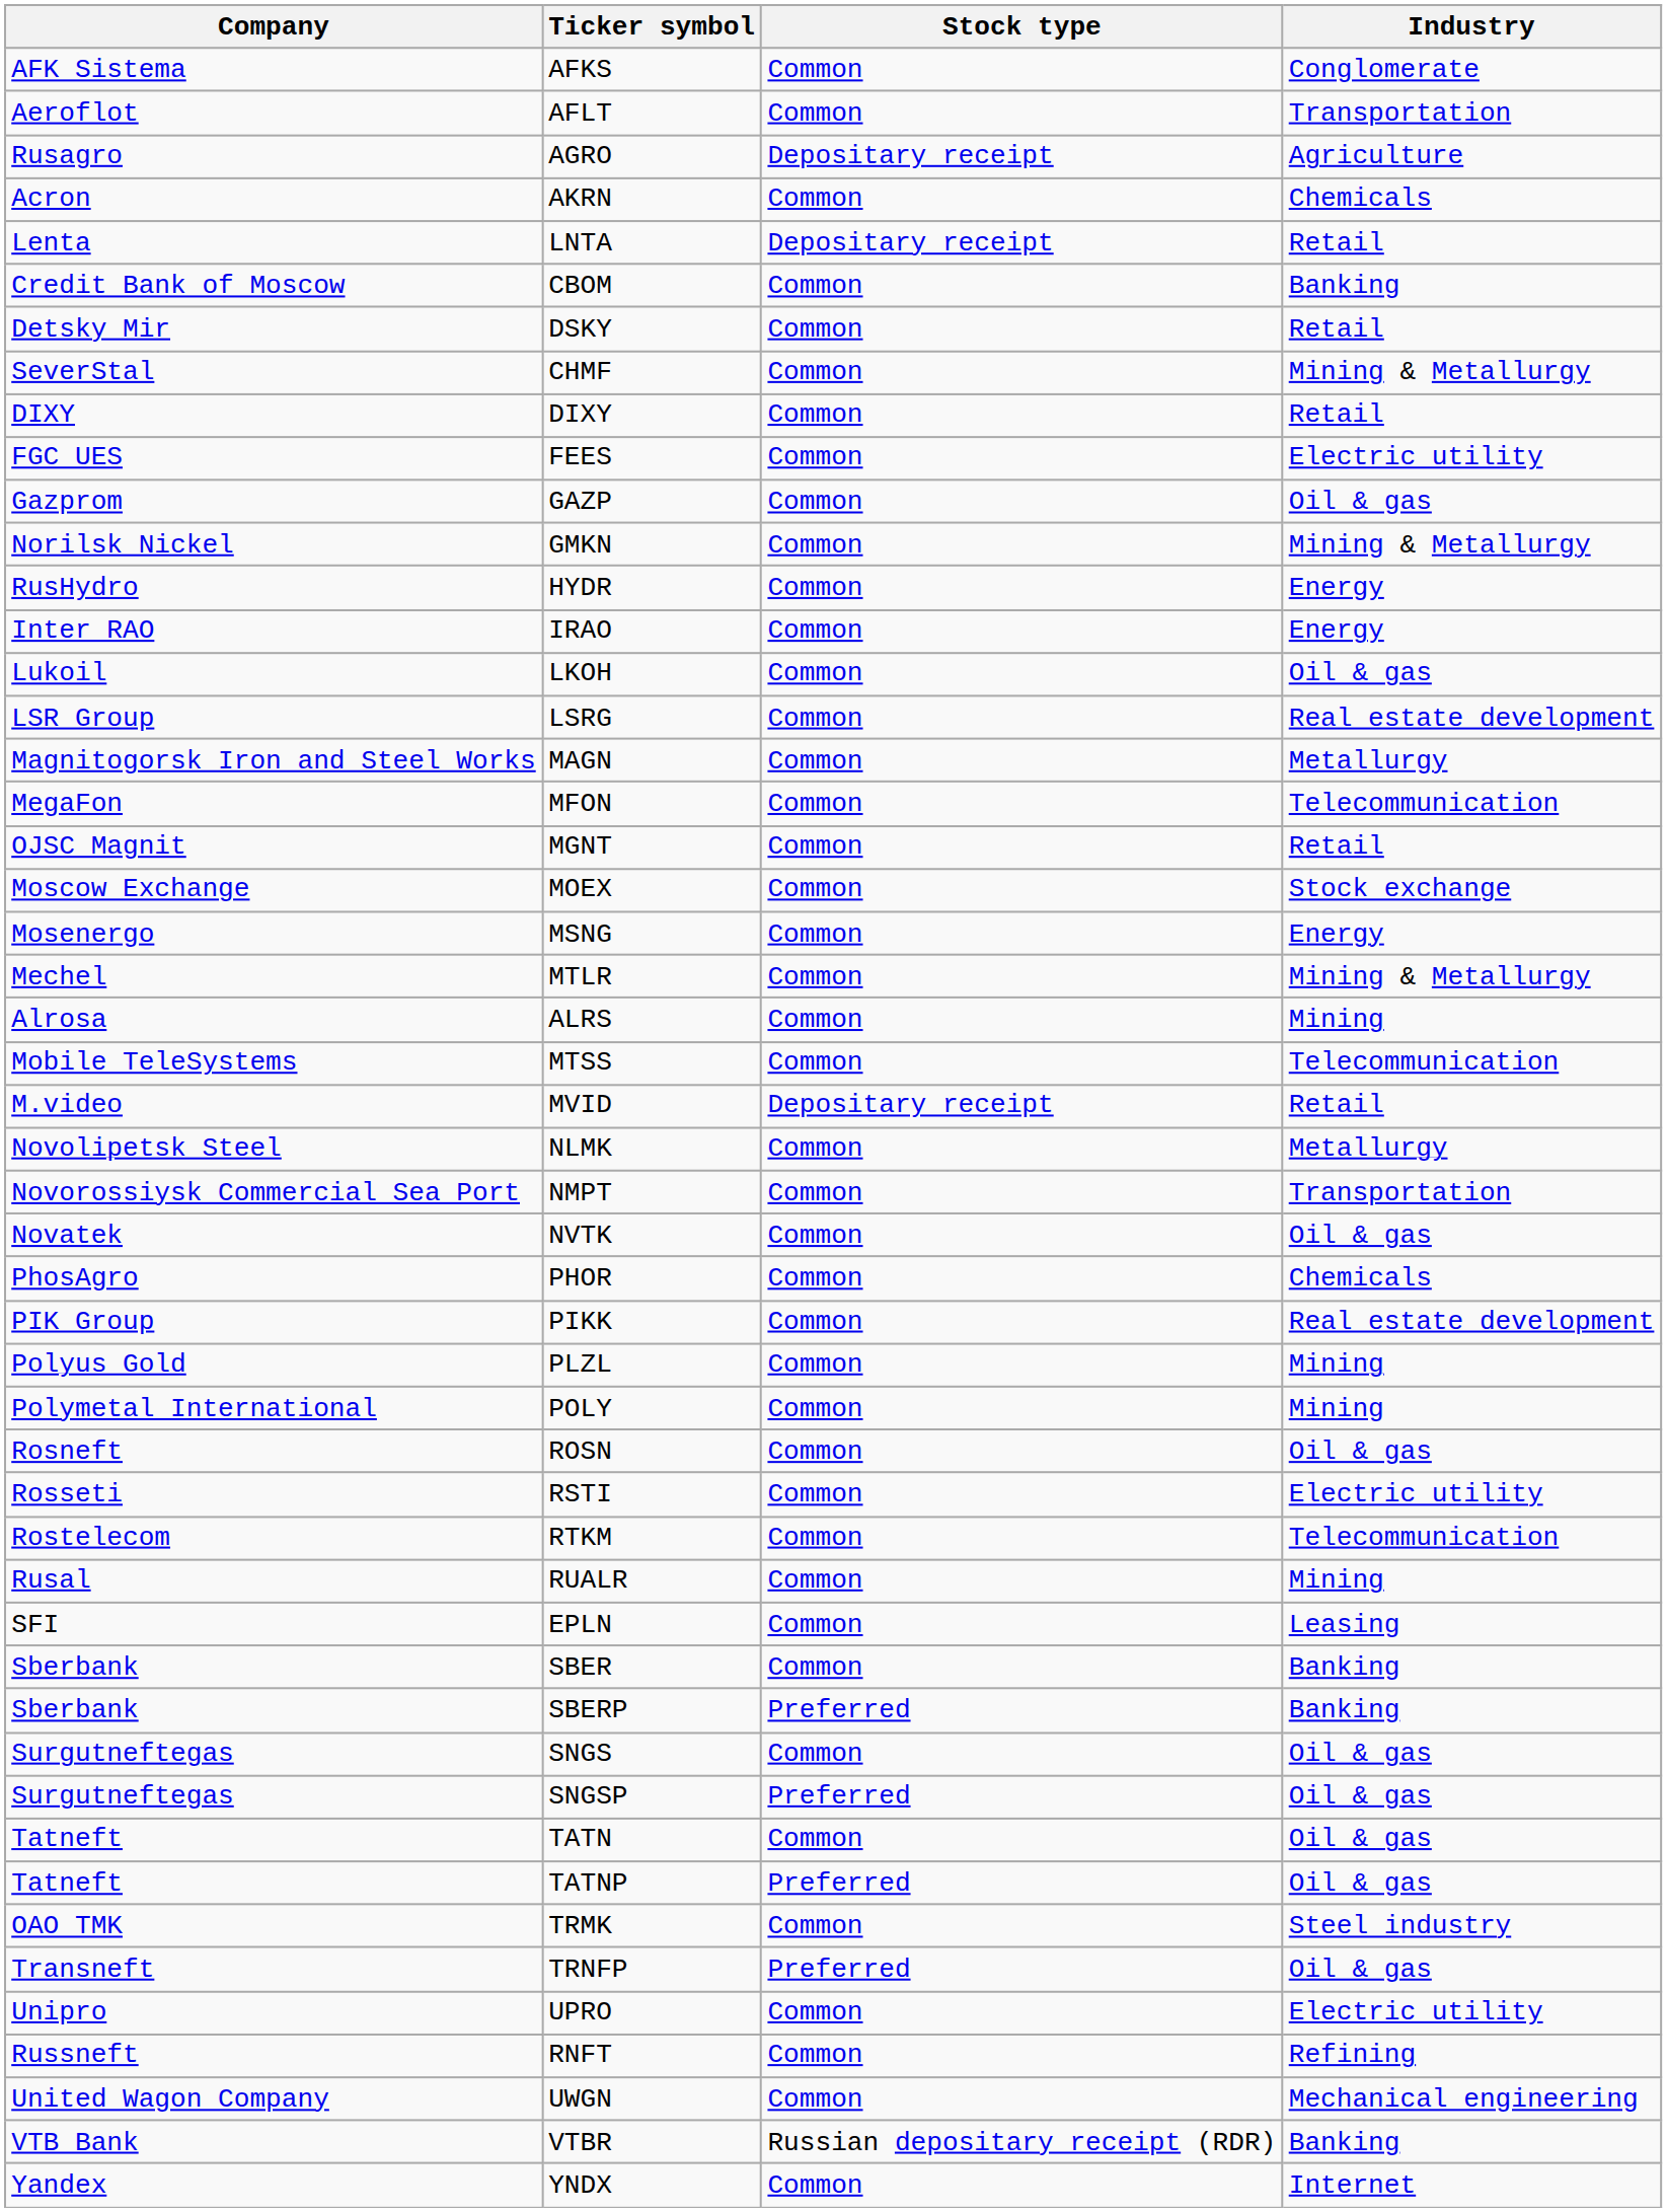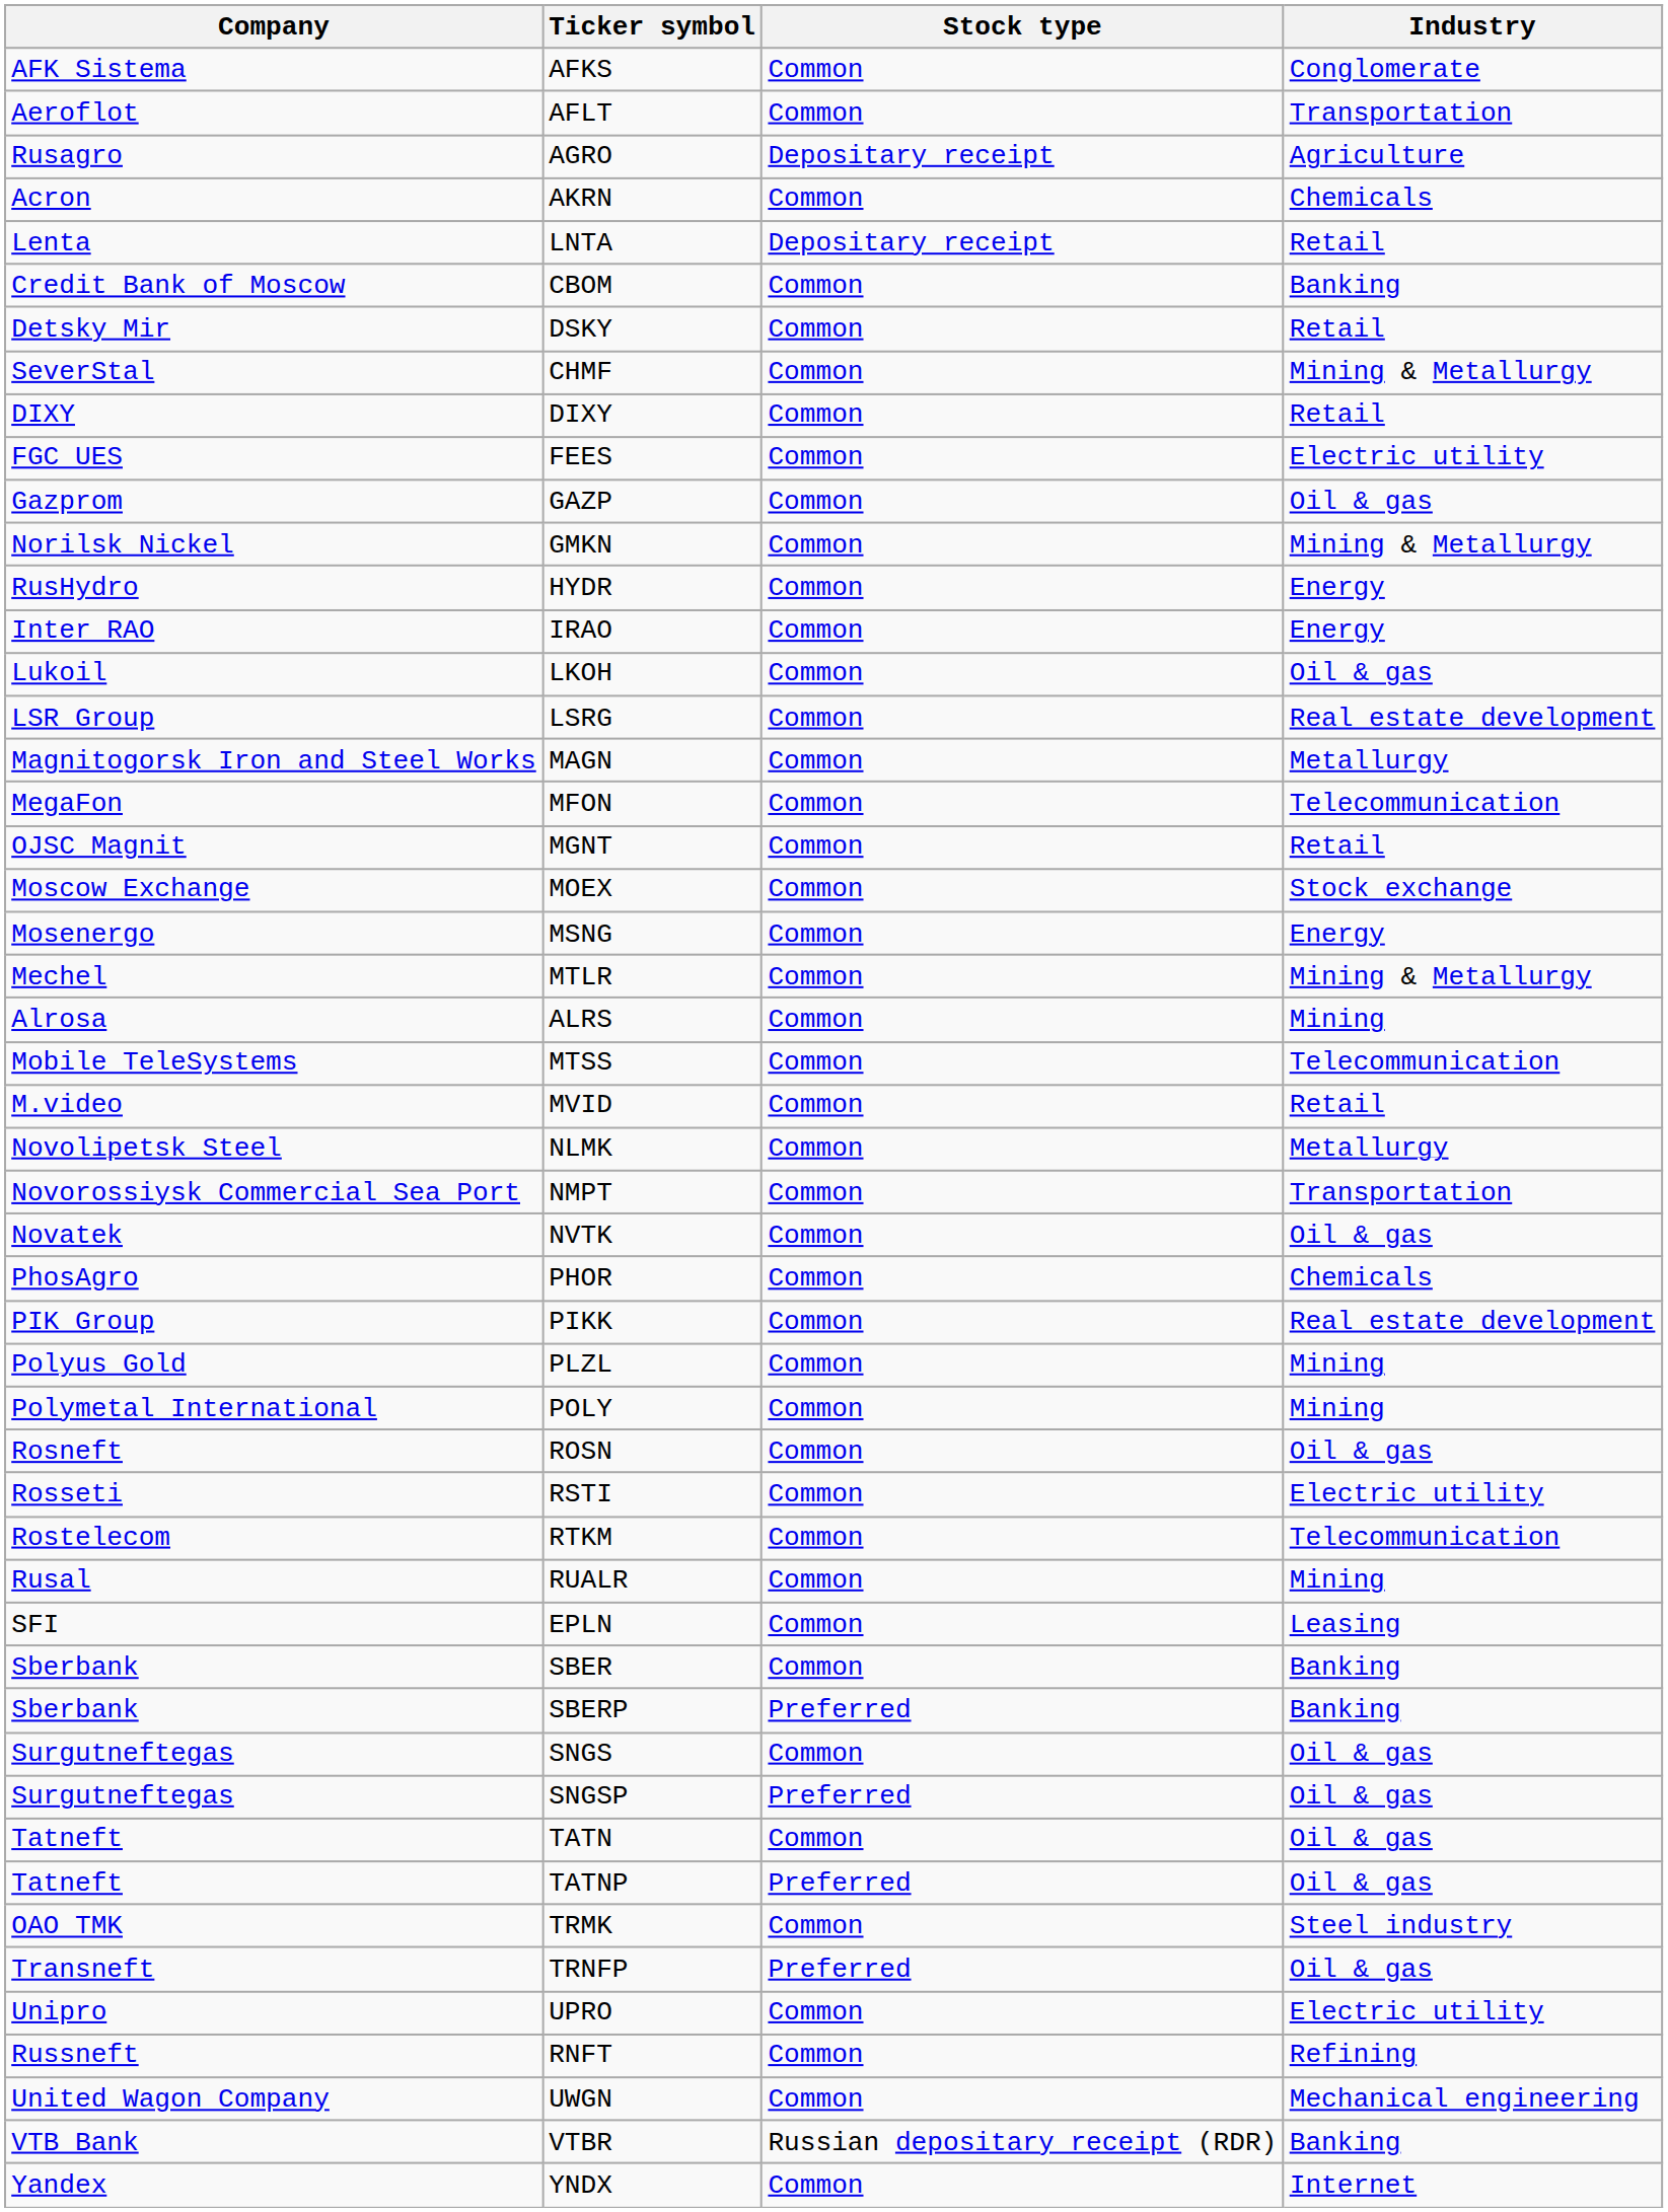 <table class="wikitable" id="constituents" border="1" class="wikitable sortable" id="constituents">
 <tr>
 <th>Company</th>
 <th>Ticker symbol</th>
 <th>Stock type</th>
 <th>Industry</th>
 </tr>
 <tr>
 <td><a href='#'>AFK Sistema</a></td>
 <td>AFKS</td>
 <td><a href='#'>Common</a></td>
 <td><a href='#'>Conglomerate</a></td>
 </tr>
 <tr>
 <td><a href='#'>Aeroflot</a></td>
 <td>AFLT</td>
 <td><a href='#'>Common</a></td>
 <td><a href='#'>Transportation</a></td>
 </tr>
 <tr>
 <td><a href='#'>Rusagro</a></td>
 <td>AGRO</td>
 <td><a href='#'>Depositary receipt</a></td>
 <td><a href='#'>Agriculture</a></td>
 </tr>
 <tr>
 <td><a href='#'>Acron</a></td>
 <td>AKRN</td>
 <td><a href='#'>Common</a></td>
 <td><a href='#'>Chemicals</a></td>
 </tr>
 <tr>
 <td><a href='#'>Lenta</a></td>
 <td>LNTA</td>
 <td><a href='#'>Depositary receipt</a></td>
 <td><a href='#'>Retail</a></td>
 </tr>
 <tr>
 <td><a href='#'>Credit Bank of Moscow</a></td>
 <td>CBOM</td>
 <td><a href='#'>Common</a></td>
 <td><a href='#'>Banking</a></td>
 </tr>
 <tr>
 <td><a href='#'>Detsky Mir</a></td>
 <td>DSKY</td>
 <td><a href='#'>Common</a></td>
 <td><a href='#'>Retail</a></td>
 </tr>
 <tr>
 <td><a href='#'>SeverStal</a></td>
 <td>CHMF</td>
 <td><a href='#'>Common</a></td>
 <td><a href='#'>Mining</a> & <a href='#'>Metallurgy</a></td>
 </tr>
 <tr>
 <td><a href='#'>DIXY</a></td>
 <td>DIXY</td>
 <td><a href='#'>Common</a></td>
 <td><a href='#'>Retail</a></td>
 </tr>
 <tr>
 <td><a href='#'>FGC UES</a></td>
 <td>FEES</td>
 <td><a href='#'>Common</a></td>
 <td><a href='#'>Electric utility</a></td>
 </tr>
 <tr>
 <td><a href='#'>Gazprom</a></td>
 <td>GAZP</td>
 <td><a href='#'>Common</a></td>
 <td><a href='#'>Oil & gas</a></td>
 </tr>
 <tr>
 <td><a href='#'>Norilsk Nickel</a></td>
 <td>GMKN</td>
 <td><a href='#'>Common</a></td>
 <td><a href='#'>Mining</a> & <a href='#'>Metallurgy</a></td>
 </tr>
 <tr>
 <td><a href='#'>RusHydro</a></td>
 <td>HYDR</td>
 <td><a href='#'>Common</a></td>
 <td><a href='#'>Energy</a></td>
 </tr>
 <tr>
 <td><a href='#'>Inter RAO</a></td>
 <td>IRAO</td>
 <td><a href='#'>Common</a></td>
 <td><a href='#'>Energy</a></td>
 </tr>
 <tr>
 <td><a href='#'>Lukoil</a></td>
 <td>LKOH</td>
 <td><a href='#'>Common</a></td>
 <td><a href='#'>Oil & gas</a></td>
 </tr>
 <tr>
 <td><a href='#'>LSR Group</a></td>
 <td>LSRG</td>
 <td><a href='#'>Common</a></td>
 <td><a href='#'>Real estate development</a></td>
 </tr>
 <tr>
 <td><a href='#'>Magnitogorsk Iron and Steel Works</a></td>
 <td>MAGN</td>
 <td><a href='#'>Common</a></td>
 <td><a href='#'>Metallurgy</a></td>
 </tr>
 <tr>
 <td><a href='#'>MegaFon</a></td>
 <td>MFON</td>
 <td><a href='#'>Common</a></td>
 <td><a href='#'>Telecommunication</a></td>
 </tr>
 <tr>
 <td><a href='#'>OJSC Magnit</a></td>
 <td>MGNT</td>
 <td><a href='#'>Common</a></td>
 <td><a href='#'>Retail</a></td>
 </tr>
 <tr>
 <td><a href='#'>Moscow Exchange</a></td>
 <td>MOEX</td>
 <td><a href='#'>Common</a></td>
 <td><a href='#'>Stock exchange</a></td>
 </tr>
 <tr>
 <td><a href='#'>Mosenergo</a></td>
 <td>MSNG</td>
 <td><a href='#'>Common</a></td>
 <td><a href='#'>Energy</a></td>
 </tr>
 <tr>
 <td><a href='#'>Mechel</a></td>
 <td>MTLR</td>
 <td><a href='#'>Common</a></td>
 <td><a href='#'>Mining</a> & <a href='#'>Metallurgy</a></td>
 </tr>
 <tr>
 <td><a href='#'>Alrosa</a></td>
 <td>ALRS</td>
 <td><a href='#'>Common</a></td>
 <td><a href='#'>Mining</a></td>
 </tr>
 <tr>
 <td><a href='#'>Mobile TeleSystems</a></td>
 <td>MTSS</td>
 <td><a href='#'>Common</a></td>
 <td><a href='#'>Telecommunication</a></td>
 </tr>
 <tr>
 <td><a href='#'>M.video</a></td>
 <td>MVID</td>
-<td><a href='#'>Depositary receipt</a></td>
+<td><a href='#'>Common</a></td>
 <td><a href='#'>Retail</a></td>
 </tr>
 <tr>
 <td><a href='#'>Novolipetsk Steel</a></td>
 <td>NLMK</td>
 <td><a href='#'>Common</a></td>
 <td><a href='#'>Metallurgy</a></td>
 </tr>
 <tr>
 <td><a href='#'>Novorossiysk Commercial Sea Port</a></td>
 <td>NMPT</td>
 <td><a href='#'>Common</a></td>
 <td><a href='#'>Transportation</a></td>
 </tr>
 <tr>
 <td><a href='#'>Novatek</a></td>
 <td>NVTK</td>
 <td><a href='#'>Common</a></td>
 <td><a href='#'>Oil & gas</a></td>
 </tr>
 <tr>
 <td><a href='#'>PhosAgro</a></td>
 <td>PHOR</td>
 <td><a href='#'>Common</a></td>
 <td><a href='#'>Chemicals</a></td>
 </tr>
 <tr>
 <td><a href='#'>PIK Group</a></td>
 <td>PIKK</td>
 <td><a href='#'>Common</a></td>
 <td><a href='#'>Real estate development</a></td>
 </tr>
 <tr>
 <td><a href='#'>Polyus Gold</a></td>
 <td>PLZL</td>
 <td><a href='#'>Common</a></td>
 <td><a href='#'>Mining</a></td>
 </tr>
 <tr>
 <td><a href='#'>Polymetal International</a></td>
 <td>POLY</td>
 <td><a href='#'>Common</a></td>
 <td><a href='#'>Mining</a></td>
 </tr>
 <tr>
 <td><a href='#'>Rosneft</a></td>
 <td>ROSN</td>
 <td><a href='#'>Common</a></td>
 <td><a href='#'>Oil & gas</a></td>
 </tr>
 <tr>
 <td><a href='#'>Rosseti</a></td>
 <td>RSTI</td>
 <td><a href='#'>Common</a></td>
 <td><a href='#'>Electric utility</a></td>
 </tr>
 <tr>
 <td><a href='#'>Rostelecom</a></td>
 <td>RTKM</td>
 <td><a href='#'>Common</a></td>
 <td><a href='#'>Telecommunication</a></td>
 </tr>
 <tr>
 <td><a href='#'>Rusal</a></td>
 <td>RUALR</td>
 <td><a href='#'>Common</a></td>
 <td><a href='#'>Mining</a></td>
 </tr>
 <tr>
 <td>SFI</td>
 <td>EPLN</td>
 <td><a href='#'>Common</a></td>
 <td><a href='#'>Leasing</a></td>
 </tr>
 <tr>
 <td><a href='#'>Sberbank</a></td>
 <td>SBER</td>
 <td><a href='#'>Common</a></td>
 <td><a href='#'>Banking</a></td>
 </tr>
 <tr>
 <td><a href='#'>Sberbank</a></td>
 <td>SBERP</td>
 <td><a href='#'>Preferred</a></td>
 <td><a href='#'>Banking</a></td>
 </tr>
 <tr>
 <td><a href='#'>Surgutneftegas</a></td>
 <td>SNGS</td>
 <td><a href='#'>Common</a></td>
 <td><a href='#'>Oil & gas</a></td>
 </tr>
 <tr>
 <td><a href='#'>Surgutneftegas</a></td>
 <td>SNGSP</td>
 <td><a href='#'>Preferred</a></td>
 <td><a href='#'>Oil & gas</a></td>
 </tr>
 <tr>
 <td><a href='#'>Tatneft</a></td>
 <td>TATN</td>
 <td><a href='#'>Common</a></td>
 <td><a href='#'>Oil & gas</a></td>
 </tr>
 <tr>
 <td><a href='#'>Tatneft</a></td>
 <td>TATNP</td>
 <td><a href='#'>Preferred</a></td>
 <td><a href='#'>Oil & gas</a></td>
 </tr>
 <tr>
 <td><a href='#'>OAO TMK</a></td>
 <td>TRMK</td>
 <td><a href='#'>Common</a></td>
 <td><a href='#'>Steel industry</a></td>
 </tr>
 <tr>
 <td><a href='#'>Transneft</a></td>
 <td>TRNFP</td>
 <td><a href='#'>Preferred</a></td>
 <td><a href='#'>Oil & gas</a></td>
 </tr>
 <tr>
 <td><a href='#'>Unipro</a></td>
 <td>UPRO</td>
 <td><a href='#'>Common</a></td>
 <td><a href='#'>Electric utility</a></td>
 </tr>
 <tr>
 <td><a href='#'>Russneft</a></td>
 <td>RNFT</td>
 <td><a href='#'>Common</a></td>
 <td><a href='#'>Refining</a></td>
 </tr>
 <tr>
 <td><a href='#'>United Wagon Company</a></td>
 <td>UWGN</td>
 <td><a href='#'>Common</a></td>
 <td><a href='#'>Mechanical engineering</a></td>
 </tr>
 <tr>
 <td><a href='#'>VTB Bank</a></td>
 <td>VTBR</td>
 <td>Russian <a href='#'>depositary receipt</a> (RDR)</td>
 <td><a href='#'>Banking</a></td>
 </tr>
 <tr>
 <td><a href='#'>Yandex</a></td>
 <td>YNDX</td>
 <td><a href='#'>Common</a></td>
 <td><a href='#'>Internet</a></td>
 </tr>
 </table>
